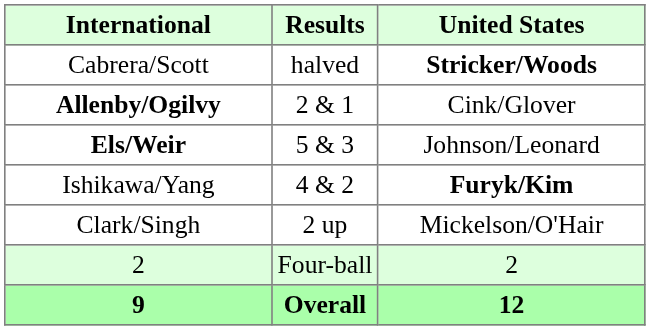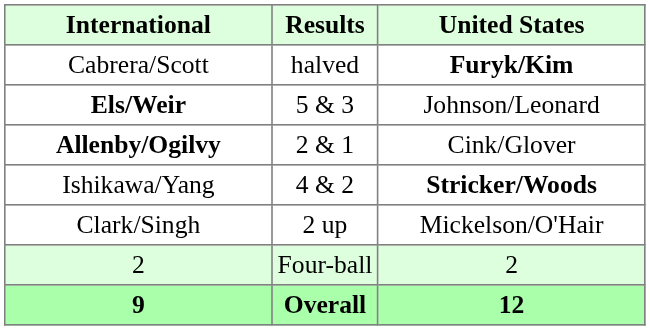 <table border="1" cellpadding="3" style="border-collapse:collapse; text-align:center;">
 <tr style="background:#ddffdd;">
 <th width=160>International</th>
 <th>Results</th>
 <th width=160>United States</th>
 </tr>
 <tr>
 <td>Cabrera/Scott</td>
 <td>halved</td>
-<td><strong>Stricker/Woods</strong></td>
+<td><strong>Furyk/Kim</strong></td>
+</tr>
+<tr>
+<td><strong>Els/Weir</strong></td>
+<td>5 & 3</td>
+<td>Johnson/Leonard</td>
 </tr>
 <tr>
 <td><strong>Allenby/Ogilvy</strong></td>
 <td>2 & 1</td>
 <td>Cink/Glover</td>
 </tr>
 <tr>
-<td><strong>Els/Weir</strong></td>
-<td>5 & 3</td>
-<td>Johnson/Leonard</td>
-</tr>
-<tr>
 <td>Ishikawa/Yang</td>
 <td>4 & 2</td>
-<td><strong>Furyk/Kim</strong></td>
+<td><strong>Stricker/Woods</strong></td>
 </tr>
 <tr>
 <td>Clark/Singh</td>
 <td>2 up</td>
 <td>Mickelson/O'Hair</td>
 </tr>
 <tr style="background:#ddffdd;">
 <td>2</td>
 <td>Four-ball</td>
 <td>2</td>
 </tr>
 <tr style="background:#aaffaa;">
 <th>9</th>
 <th>Overall</th>
 <th>12</th>
 </tr>
 </table>
